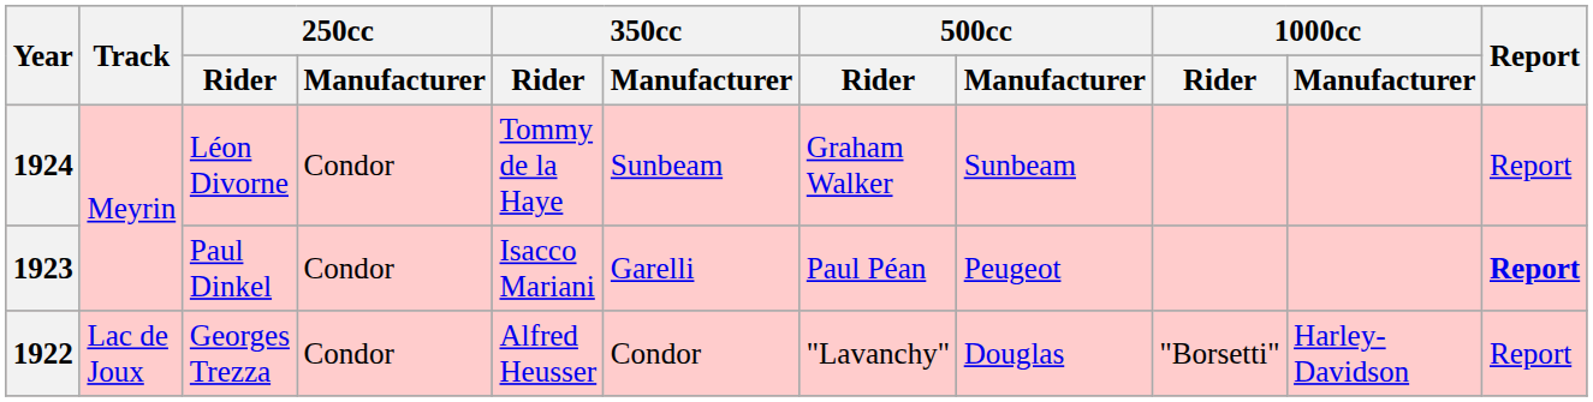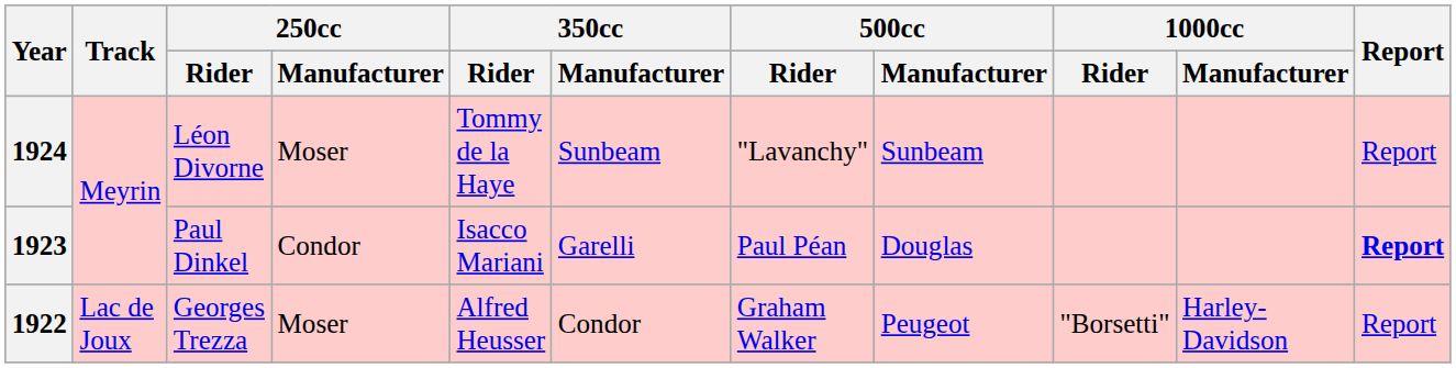 <table class="wikitable" style="font-size: 95%;">
 <tr>
 <th rowspan=2>Year</th>
 <th rowspan=2>Track</th>
 <th colspan=2>250cc</th>
 <th colspan=2>350cc</th>
 <th colspan=2>500cc</th>
 <th colspan=2>1000cc</th>
 <th rowspan=2>Report</th>
 </tr>
 <tr>
 <th>Rider</th>
 <th>Manufacturer</th>
 <th>Rider</th>
 <th>Manufacturer</th>
 <th>Rider</th>
 <th>Manufacturer</th>
 <th>Rider</th>
 <th>Manufacturer</th>
 </tr>
 <tr style="background-color:#ffcccc">
 <th>1924</th>
 <td rowspan="2"><a href='#'>Meyrin</a></td>
 <td> <a href='#'>Léon Divorne</a></td>
-<td>Condor</td>
+<td>Moser</td>
 <td> <a href='#'>Tommy de la Haye</a></td>
 <td><a href='#'>Sunbeam</a></td>
-<td> <a href='#'>Graham Walker</a></td>
+<td> "Lavanchy"</td>
 <td><a href='#'>Sunbeam</a></td>
 <td></td>
 <td></td>
 <td><a href='#'>Report</a></td>
 </tr>
 <tr style="background-color:#ffcccc">
 <th>1923</th>
 <td> <a href='#'>Paul Dinkel</a></td>
 <td>Condor</td>
 <td> <a href='#'>Isacco Mariani</a></td>
 <td><a href='#'>Garelli</a></td>
 <td> <a href='#'>Paul Péan</a></td>
-<td><a href='#'>Peugeot</a></td>
+<td><a href='#'>Douglas</a></td>
 <td></td>
 <td></td>
 <td><strong><a href='#'>Report</a></strong></td>
 </tr>
 <tr style="background-color:#ffcccc">
 <th>1922</th>
 <td><a href='#'>Lac de Joux</a></td>
 <td> <a href='#'>Georges Trezza</a></td>
-<td>Condor</td>
+<td>Moser</td>
 <td> <a href='#'>Alfred Heusser</a></td>
 <td>Condor</td>
-<td> "Lavanchy"</td>
-<td><a href='#'>Douglas</a></td>
+<td> <a href='#'>Graham Walker</a></td>
+<td><a href='#'>Peugeot</a></td>
 <td> "Borsetti"</td>
 <td><a href='#'>Harley-Davidson</a></td>
 <td><a href='#'>Report</a></td>
 </tr>
 </table>
